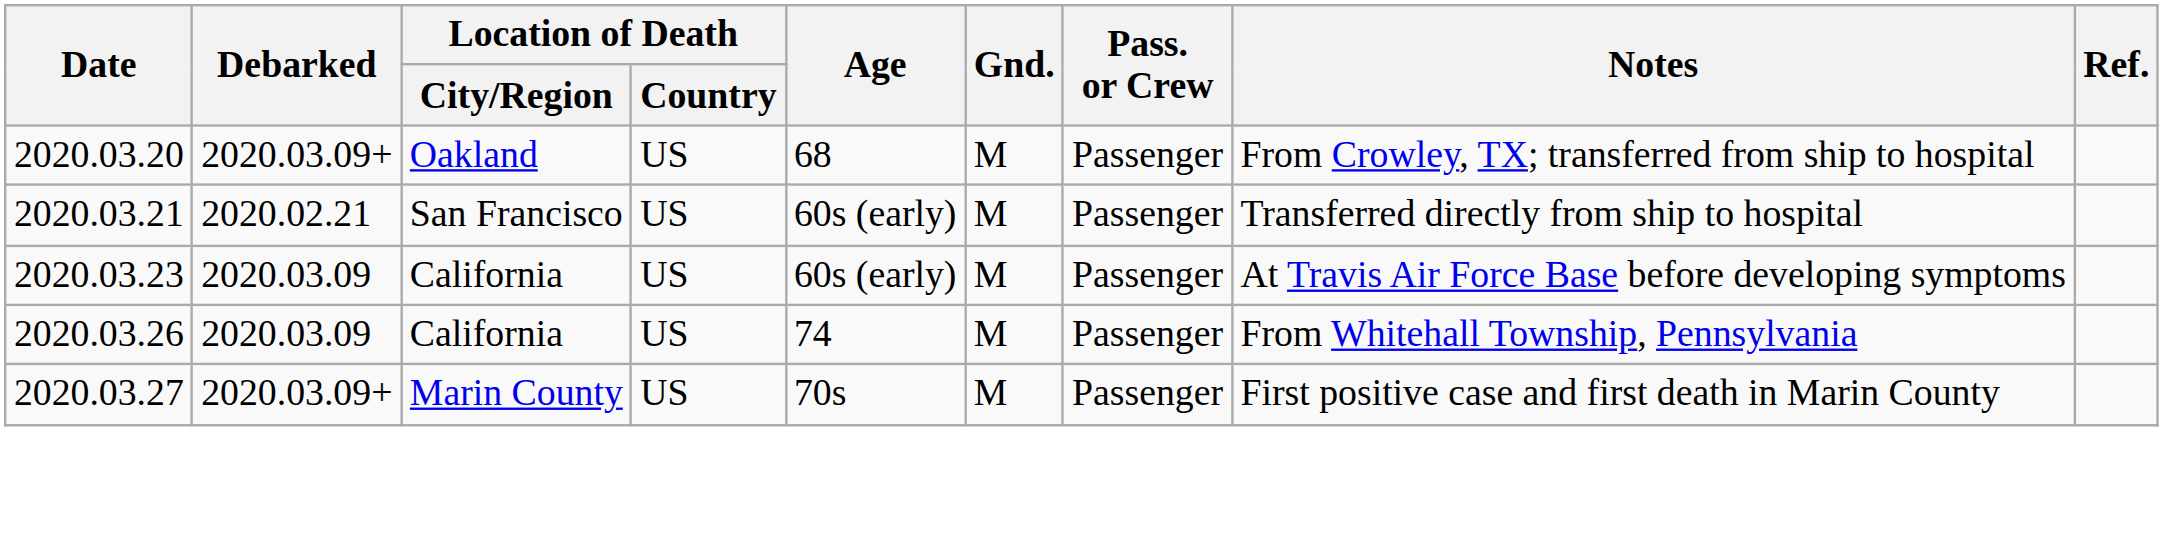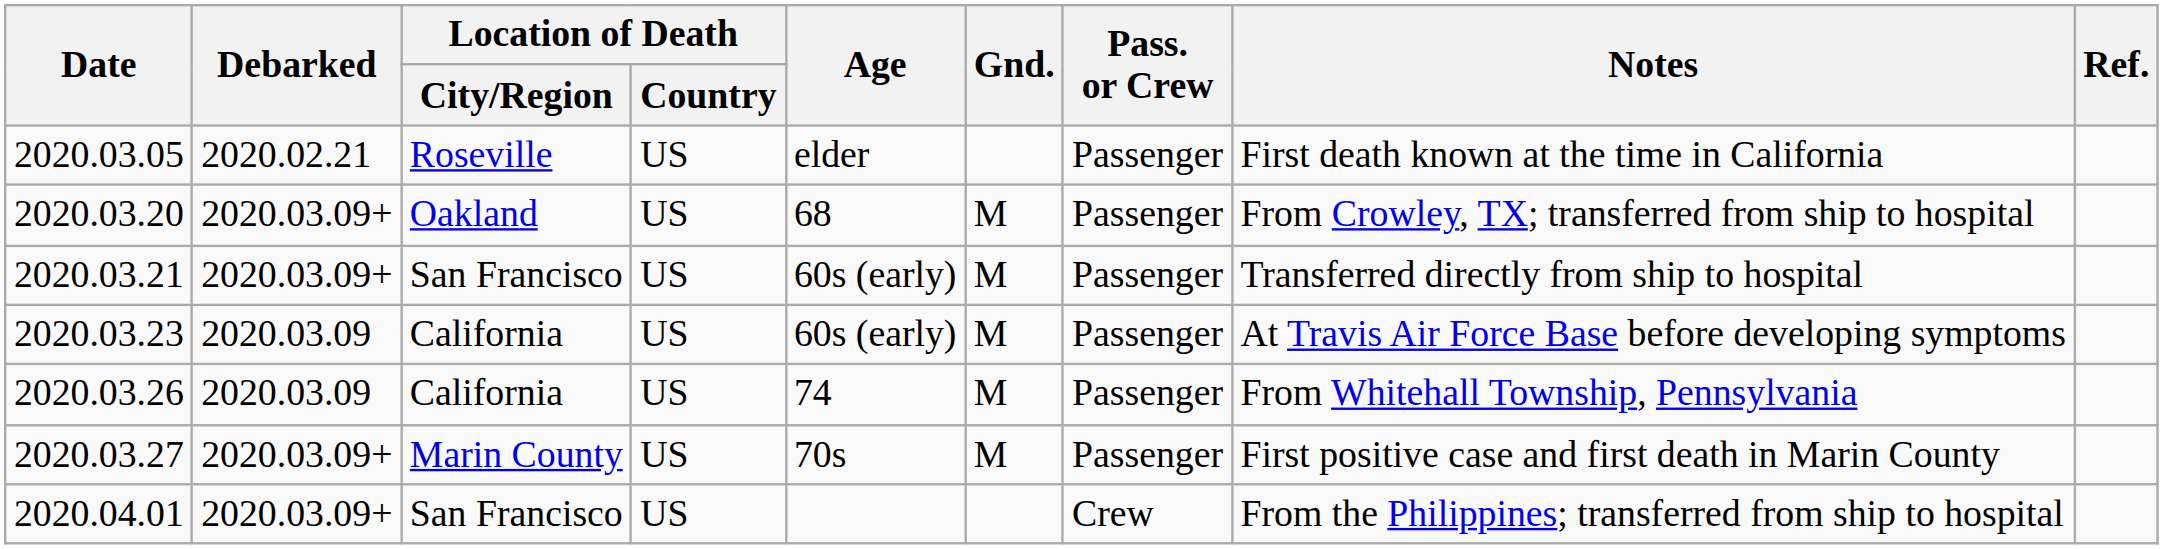 <table class="wikitable sortable">
 <tr>
 <th rowspan="2" scope="col" data-sort-type="text">Date </th>
 <th rowspan="2" scope="col" data-sort-type="text">Debarked </th>
 <th colspan="2" scope="col">Location of Death</th>
 <th rowspan="2" scope="col">Age</th>
 <th rowspan="2" scope="col">Gnd.</th>
 <th rowspan="2" scope="col">Pass.<br>or Crew</th>
 <th rowspan="2" scope="col">Notes</th>
 <th rowspan="2" scope="col">Ref. <br></th>
 </tr>
 <tr>
 <th>City/Region</th>
 <th>Country</th>
 </tr>
 <tr>
+<td> 2020.03.05</td>
+<td> 2020.02.21</td>
+<td> <a href='#'>Roseville</a></td>
+<td> US</td>
+<td> elder</td>
+<td></td>
+<td> Passenger</td>
+<td> First death known at the time in California</td>
+<td> </td>
+</tr>
+<tr>
 <td> 2020.03.20</td>
 <td> 2020.03.09+</td>
 <td> <a href='#'>Oakland</a></td>
 <td> US</td>
 <td> 68</td>
 <td> M</td>
 <td> Passenger</td>
 <td> From <a href='#'>Crowley</a>, <a href='#'>TX</a>; transferred from ship to hospital</td>
 <td> </td>
 </tr>
 <tr>
 <td> 2020.03.21</td>
-<td> 2020.02.21</td>
+<td> 2020.03.09+</td>
 <td> San Francisco</td>
 <td> US</td>
 <td> 60s (early)</td>
 <td> M</td>
 <td> Passenger</td>
 <td> Transferred directly from ship to hospital</td>
 <td> </td>
 </tr>
 <tr>
 <td> 2020.03.23</td>
 <td> 2020.03.09</td>
 <td> California</td>
 <td> US</td>
 <td> 60s (early)</td>
 <td> M</td>
 <td> Passenger</td>
 <td> At <a href='#'>Travis Air Force Base</a> before developing symptoms</td>
 <td> </td>
 </tr>
 <tr>
 <td> 2020.03.26</td>
 <td> 2020.03.09</td>
 <td> California</td>
 <td> US</td>
 <td> 74</td>
 <td> M</td>
 <td> Passenger</td>
 <td> From <a href='#'>Whitehall Township</a>, <a href='#'>Pennsylvania</a></td>
 <td> </td>
 </tr>
 <tr>
 <td> 2020.03.27</td>
 <td> 2020.03.09+</td>
 <td> <a href='#'>Marin County</a></td>
 <td> US</td>
 <td> 70s</td>
 <td> M</td>
 <td> Passenger</td>
 <td> First positive case and first death in Marin County</td>
 <td> </td>
 </tr>
+<tr>
+<td> 2020.04.01</td>
+<td> 2020.03.09+</td>
+<td> San Francisco</td>
+<td> US</td>
+<td></td>
+<td></td>
+<td> Crew</td>
+<td> From the <a href='#'>Philippines</a>; transferred from ship to hospital</td>
+<td> <br></td>
+</tr>
 </table>
